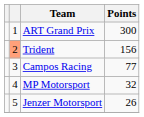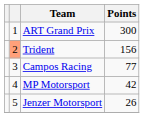 <table class="wikitable" style="font-size: 85%;">
 <tr>
 <th></th>
 <th></th>
 <th>Team</th>
 <th>Points</th>
 </tr>
 <tr>
 <td align="left"></td>
 <td align="center">1</td>
 <td> <a href='#'>ART Grand Prix</a></td>
 <td align="right">300</td>
 </tr>
 <tr>
 <td align="left"></td>
 <td align="center" style="background: lightsalmon;">2</td>
 <td> <a href='#'>Trident</a></td>
 <td align="right">156</td>
 </tr>
 <tr>
 <td align="left"></td>
 <td align="center">3</td>
 <td> <a href='#'>Campos Racing</a></td>
 <td align="right">77</td>
 </tr>
 <tr>
 <td align="left"></td>
 <td align="center">4</td>
 <td> <a href='#'>MP Motorsport</a></td>
-<td align="right">32</td>
+<td align="right">42</td>
 </tr>
 <tr>
 <td align="left"></td>
 <td align="center">5</td>
 <td> <a href='#'>Jenzer Motorsport</a></td>
 <td align="right">26</td>
 </tr>
 <tr>
 </tr>
 </table>
